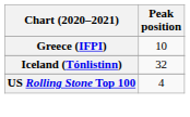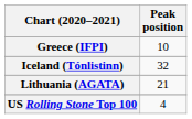 <table class="wikitable sortable plainrowheaders" style="text-align:center">
 <tr>
 <th scope="col">Chart (2020–2021)</th>
 <th scope="col">Peak<br>position</th>
 </tr>
 <tr>
 </tr>
 <tr>
 </tr>
 <tr>
 </tr>
 <tr>
 </tr>
 <tr>
 </tr>
 <tr>
 </tr>
 <tr>
 </tr>
 <tr>
 </tr>
 <tr>
 <th scope="row">Greece (<a href='#'>IFPI</a>)</th>
 <td>10</td>
 </tr>
 <tr>
 </tr>
 <tr>
 <th scope="row">Iceland (<a href='#'>Tónlistinn</a>)</th>
 <td>32</td>
 </tr>
 <tr>
 </tr>
 <tr>
+<th scope="row">Lithuania (<a href='#'>AGATA</a>)</th>
+<td>21</td>
+</tr>
+<tr>
 </tr>
 <tr>
 </tr>
 <tr>
 </tr>
 <tr>
 </tr>
 <tr>
 </tr>
 <tr>
 </tr>
 <tr>
 </tr>
 <tr>
 </tr>
 <tr>
 </tr>
 <tr>
 </tr>
 <tr>
 </tr>
 <tr>
 <th scope="row">US <a href='#'><em>Rolling Stone</em> Top 100</a></th>
 <td>4</td>
 </tr>
 </table>
